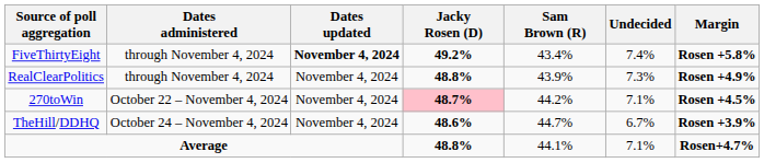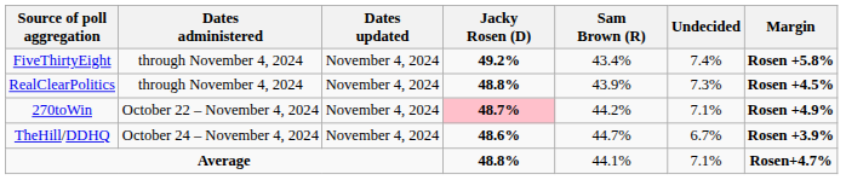 <table class="wikitable sortable" style="text-align:center;font-size:90%;line-height:17px">
 <tr>
 <th>Source of poll<br>aggregation</th>
 <th>Dates<br>administered</th>
 <th>Dates<br>updated</th>
 <th style="width:100px;">Jacky<br>Rosen (D)</th>
 <th style="width:100px;">Sam <br>Brown (R)</th>
 <th>Undecided<br></th>
 <th>Margin</th>
 </tr>
 <tr>
 <td><a href='#'>FiveThirtyEight</a></td>
 <td>through November 4, 2024</td>
-<td><strong>November 4, 2024</strong></td>
+<td>November 4, 2024</td>
 <td><strong>49.2%</strong></td>
 <td>43.4%</td>
 <td>7.4%</td>
 <td><strong>Rosen +5.8%</strong></td>
 </tr>
 <tr>
 <td><a href='#'>RealClearPolitics</a></td>
 <td>through November 4, 2024</td>
 <td>November 4, 2024</td>
 <td><strong>48.8%</strong></td>
 <td>43.9%</td>
 <td>7.3%</td>
-<td><strong>Rosen +4.9%</strong></td>
+<td><strong>Rosen +4.5%</strong></td>
 </tr>
 <tr>
 <td><a href='#'>270toWin</a></td>
 <td>October 22 – November 4, 2024</td>
 <td>November 4, 2024</td>
 <td style="background: pink;"><strong>48.7%</strong></td>
 <td>44.2%</td>
 <td>7.1%</td>
-<td><strong>Rosen +4.5%</strong></td>
+<td><strong>Rosen +4.9%</strong></td>
 </tr>
 <tr>
 <td><a href='#'>TheHill</a>/<a href='#'>DDHQ</a></td>
 <td>October 24 – November 4, 2024</td>
 <td>November 4, 2024</td>
 <td><strong>48.6%</strong></td>
 <td>44.7%</td>
 <td>6.7%</td>
 <td><strong>Rosen +3.9%</strong></td>
 </tr>
 <tr>
 <td colspan="3"><strong>Average</strong></td>
 <td><strong>48.8%</strong></td>
 <td>44.1%</td>
 <td>7.1%</td>
 <td><strong>Rosen+4.7%</strong></td>
 </tr>
 </table>
